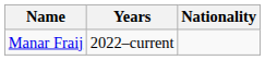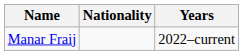 <table class="wikitable" style="text-align: center">
 <tr>
 <th>Name</th>
+<th>Nationality</th>
 <th>Years</th>
-<th>Nationality</th>
 </tr>
 <tr>
 <td align="left"><a href='#'>Manar Fraij</a></td>
+<td align="left"></td>
 <td align="left">2022–current</td>
-<td align="left"></td>
 </tr>
 </table>
